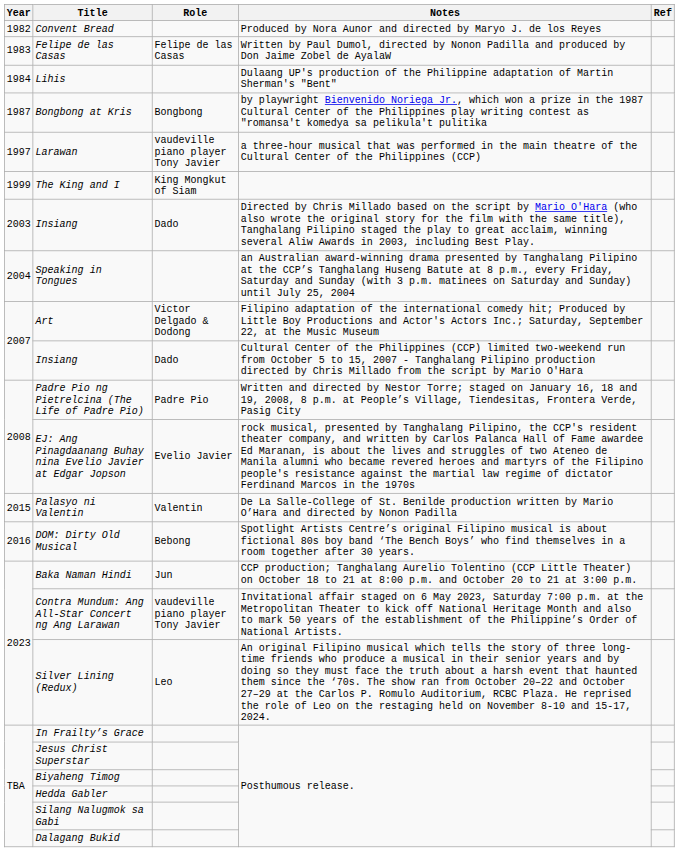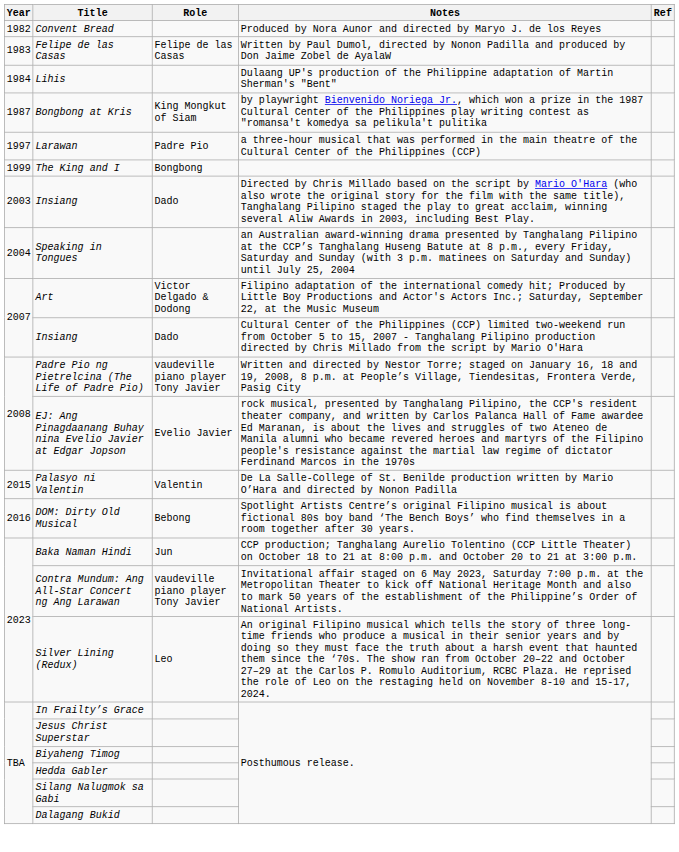 <table class="wikitable">
 <tr>
 <th>Year</th>
 <th>Title</th>
 <th>Role</th>
 <th>Notes</th>
 <th>Ref</th>
 </tr>
 <tr>
 <td>1982</td>
 <td><em>Convent Bread</em></td>
 <td></td>
 <td>Produced by Nora Aunor and directed by Maryo J. de los Reyes</td>
 <td></td>
 </tr>
 <tr>
 <td>1983</td>
 <td><em>Felipe de las Casas</em></td>
 <td>Felipe de las Casas</td>
 <td>Written by Paul Dumol, directed by Nonon Padilla and produced by Don Jaime Zobel de AyalaW</td>
 <td></td>
 </tr>
 <tr>
 <td>1984</td>
 <td><em>Lihis</em></td>
 <td></td>
 <td>Dulaang UP's production of the Philippine adaptation of Martin Sherman's "Bent"</td>
 <td></td>
 </tr>
 <tr>
 <td>1987</td>
 <td><em>Bongbong at Kris</em></td>
-<td>Bongbong</td>
+<td>King Mongkut of Siam</td>
 <td>by playwright <a href='#'>Bienvenido Noriega Jr.</a>, which won a prize in the 1987 Cultural Center of the Philippines play writing contest as "romansa't komedya sa pelikula't pulitika</td>
 <td></td>
 </tr>
 <tr>
 <td>1997</td>
 <td><em>Larawan</em></td>
-<td>vaudeville piano player Tony Javier</td>
+<td>Padre Pio</td>
 <td>a three-hour musical that was performed in the main theatre of the Cultural Center of the Philippines (CCP)</td>
 <td></td>
 </tr>
 <tr>
 <td>1999</td>
 <td><em>The King and I</em></td>
-<td>King Mongkut of Siam</td>
+<td>Bongbong</td>
 <td></td>
 <td></td>
 </tr>
 <tr>
 <td>2003</td>
 <td><em>Insiang</em></td>
 <td>Dado</td>
 <td>Directed by Chris Millado based on the script by <a href='#'>Mario O'Hara</a> (who also wrote the original story for the film with the same title), Tanghalang Pilipino staged the play to great acclaim, winning several Aliw Awards in 2003, including Best Play.</td>
 <td></td>
 </tr>
 <tr>
 <td>2004</td>
 <td><em>Speaking in Tongues</em></td>
 <td></td>
 <td>an Australian award-winning drama presented by Tanghalang Pilipino at the CCP’s Tanghalang Huseng Batute at 8 p.m., every Friday, Saturday and Sunday (with 3 p.m. matinees on Saturday and Sunday) until July 25, 2004</td>
 <td></td>
 </tr>
 <tr>
 <td rowspan="2">2007</td>
 <td><em>Art</em></td>
 <td>Victor Delgado &<br>Dodong</td>
 <td>Filipino adaptation of the international comedy hit; Produced by Little Boy Productions and Actor's Actors Inc.; Saturday, September 22, at the Music Museum</td>
 <td></td>
 </tr>
 <tr>
 <td><em>Insiang</em></td>
 <td>Dado</td>
 <td>Cultural Center of the Philippines (CCP) limited two-weekend run from October 5 to 15, 2007 - Tanghalang Pilipino production directed by Chris Millado from the script by Mario O'Hara</td>
 <td></td>
 </tr>
 <tr>
 <td rowspan="2">2008</td>
 <td><em>Padre Pio ng Pietrelcina (The Life of Padre Pio)</em></td>
-<td>Padre Pio</td>
+<td>vaudeville piano player Tony Javier</td>
 <td>Written and directed by Nestor Torre; staged on January 16, 18 and 19, 2008, 8 p.m. at People’s Village, Tiendesitas, Frontera Verde, Pasig City</td>
 <td></td>
 </tr>
 <tr>
 <td><em>EJ: Ang Pinagdaanang Buhay nina Evelio Javier at Edgar Jopson</em></td>
 <td>Evelio Javier</td>
 <td>rock musical, presented by Tanghalang Pilipino, the CCP's resident theater company, and written by Carlos Palanca Hall of Fame awardee Ed Maranan, is about the lives and struggles of two Ateneo de Manila alumni who became revered heroes and martyrs of the Filipino people's resistance against the martial law regime of dictator Ferdinand Marcos in the 1970s</td>
 <td></td>
 </tr>
 <tr>
 <td>2015</td>
 <td><em>Palasyo ni Valentin</em></td>
 <td>Valentin</td>
 <td>De La Salle-College of St. Benilde production written by Mario O’Hara and directed by Nonon Padilla</td>
 <td></td>
 </tr>
 <tr>
 <td>2016</td>
 <td><em>DOM: Dirty Old Musical</em></td>
 <td>Bebong</td>
 <td>Spotlight Artists Centre’s original Filipino musical is about fictional 80s boy band ‘The Bench Boys’ who find themselves in a room together after 30 years.</td>
 <td></td>
 </tr>
 <tr>
 <td rowspan="3">2023</td>
 <td><em>Baka Naman Hindi</em></td>
 <td>Jun</td>
 <td>CCP production; Tanghalang Aurelio Tolentino (CCP Little Theater) on October 18 to 21 at 8:00 p.m. and October 20 to 21 at 3:00 p.m.</td>
 <td></td>
 </tr>
 <tr>
 <td><em>Contra Mundum: Ang All-Star Concert ng Ang Larawan</em></td>
 <td>vaudeville piano player Tony Javier</td>
 <td>Invitational affair staged on 6 May 2023, Saturday 7:00 p.m. at the Metropolitan Theater to kick off National Heritage Month and also to mark 50 years of the establishment of the Philippine’s Order of National Artists.</td>
 <td></td>
 </tr>
 <tr>
 <td><em>Silver Lining (Redux)</em></td>
 <td>Leo</td>
 <td>An original Filipino musical which tells the story of three long-time friends who produce a musical in their senior years and by doing so they must face the truth about a harsh event that haunted them since the ‘70s. The show ran from October 20–22 and October 27–29 at the Carlos P. Romulo Auditorium, RCBC Plaza. He reprised the role of Leo on the restaging held on November 8-10 and 15-17, 2024.</td>
 <td></td>
 </tr>
 <tr>
 <td rowspan="6">TBA</td>
 <td><em>In Frailty’s Grace</em></td>
 <td></td>
 <td rowspan="6">Posthumous release.</td>
 <td></td>
 </tr>
 <tr>
 <td><em>Jesus Christ Superstar</em></td>
 <td></td>
 <td></td>
 </tr>
 <tr>
 <td><em>Biyaheng Timog</em></td>
 <td></td>
 <td></td>
 </tr>
 <tr>
 <td><em>Hedda Gabler</em></td>
 <td></td>
 <td></td>
 </tr>
 <tr>
 <td><em>Silang Nalugmok sa Gabi</em></td>
 <td></td>
 <td></td>
 </tr>
 <tr>
 <td><em>Dalagang Bukid</em></td>
 <td></td>
 <td></td>
 </tr>
 </table>
